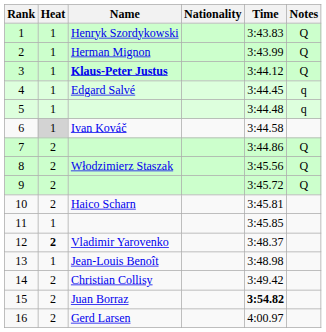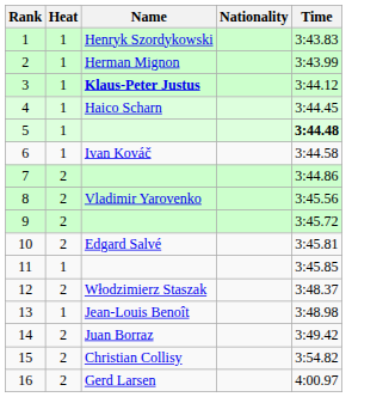 <table class="wikitable sortable" style="text-align:center">
 <tr>
 <th>Rank</th>
 <th>Heat</th>
 <th>Name</th>
 <th>Nationality</th>
 <th>Time</th>
-<th>Notes</th>
 </tr>
 <tr bgcolor=ccffcc>
 <td>1</td>
 <td>1</td>
 <td align="left"><a href='#'>Henryk Szordykowski</a></td>
 <td align=left></td>
 <td>3:43.83</td>
-<td>Q</td>
 </tr>
 <tr bgcolor=ccffcc>
 <td>2</td>
 <td>1</td>
 <td align="left"><a href='#'>Herman Mignon</a></td>
 <td align=left></td>
 <td>3:43.99</td>
-<td>Q</td>
 </tr>
 <tr bgcolor=ccffcc>
 <td>3</td>
 <td>1</td>
 <td align="left"><strong><a href='#'>Klaus-Peter Justus</a></strong></td>
 <td align=left></td>
 <td>3:44.12</td>
-<td>Q</td>
 </tr>
 <tr bgcolor=ddffdd>
 <td>4</td>
 <td>1</td>
-<td align="left"><a href='#'>Edgard Salvé</a></td>
+<td align="left"><a href='#'>Haico Scharn</a></td>
 <td align=left></td>
 <td>3:44.45</td>
-<td>q</td>
 </tr>
 <tr bgcolor=ddffdd>
 <td>5</td>
 <td>1</td>
 <td align="left"></td>
 <td align=left></td>
-<td>3:44.48</td>
-<td>q</td>
+<td><strong>3:44.48</strong></td>
 </tr>
 <tr>
 <td>6</td>
-<td style="background: lightgrey;">1</td>
+<td>1</td>
 <td align="left"><a href='#'>Ivan Kováč</a></td>
 <td align=left></td>
 <td>3:44.58</td>
-<td></td>
 </tr>
 <tr bgcolor=ccffcc>
 <td>7</td>
 <td>2</td>
 <td align="left"></td>
 <td align=left></td>
 <td>3:44.86</td>
-<td>Q</td>
 </tr>
 <tr bgcolor=ccffcc>
 <td>8</td>
 <td>2</td>
-<td align="left"><a href='#'>Włodzimierz Staszak</a></td>
+<td align="left"><a href='#'>Vladimir Yarovenko</a></td>
 <td align=left></td>
 <td>3:45.56</td>
-<td>Q</td>
 </tr>
 <tr bgcolor=ccffcc>
 <td>9</td>
 <td>2</td>
 <td align="left"></td>
 <td align=left></td>
 <td>3:45.72</td>
-<td>Q</td>
 </tr>
 <tr>
 <td>10</td>
 <td>2</td>
-<td align="left"><a href='#'>Haico Scharn</a></td>
+<td align="left"><a href='#'>Edgard Salvé</a></td>
 <td align=left></td>
 <td>3:45.81</td>
-<td></td>
 </tr>
 <tr>
 <td>11</td>
 <td>1</td>
 <td align="left"></td>
 <td align=left></td>
 <td>3:45.85</td>
-<td></td>
 </tr>
 <tr>
 <td>12</td>
-<td><strong>2</strong></td>
-<td align="left"><a href='#'>Vladimir Yarovenko</a></td>
+<td>2</td>
+<td align="left"><a href='#'>Włodzimierz Staszak</a></td>
 <td align=left></td>
 <td>3:48.37</td>
-<td></td>
 </tr>
 <tr>
 <td>13</td>
 <td>1</td>
 <td align="left"><a href='#'>Jean-Louis Benoît</a></td>
 <td align=left></td>
 <td>3:48.98</td>
-<td></td>
 </tr>
 <tr>
 <td>14</td>
 <td>2</td>
-<td align="left"><a href='#'>Christian Collisy</a></td>
+<td align="left"><a href='#'>Juan Borraz</a></td>
 <td align=left></td>
 <td>3:49.42</td>
-<td></td>
 </tr>
 <tr>
 <td>15</td>
 <td>2</td>
-<td align="left"><a href='#'>Juan Borraz</a></td>
+<td align="left"><a href='#'>Christian Collisy</a></td>
 <td align=left></td>
-<td><strong>3:54.82</strong></td>
-<td></td>
+<td>3:54.82</td>
 </tr>
 <tr>
 <td>16</td>
 <td>2</td>
 <td align="left"><a href='#'>Gerd Larsen</a></td>
 <td align=left></td>
 <td>4:00.97</td>
-<td></td>
 </tr>
 </table>
